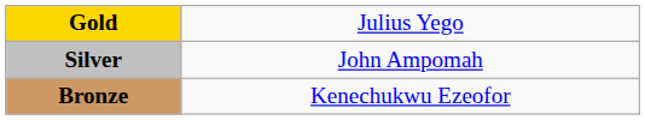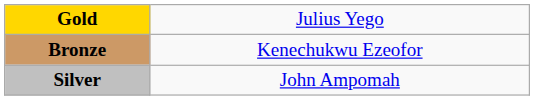 <table class="wikitable" style=" text-align:center; " width="35%">
 <tr>
 <td bgcolor="gold"><strong>Gold</strong></td>
 <td><a href='#'>Julius Yego</a><br>  <small><em></em></small></td>
 </tr>
 <tr>
+<td bgcolor="CC9966"><strong>Bronze</strong></td>
+<td><a href='#'>Kenechukwu Ezeofor</a><br>  <small><em></em></small></td>
+</tr>
+<tr>
 <td bgcolor="silver"><strong>Silver</strong></td>
 <td><a href='#'>John Ampomah</a><br>  <small><em></em></small></td>
 </tr>
-<tr>
-<td bgcolor="CC9966"><strong>Bronze</strong></td>
-<td><a href='#'>Kenechukwu Ezeofor</a><br>  <small><em></em></small></td>
-</tr>
 </table>
